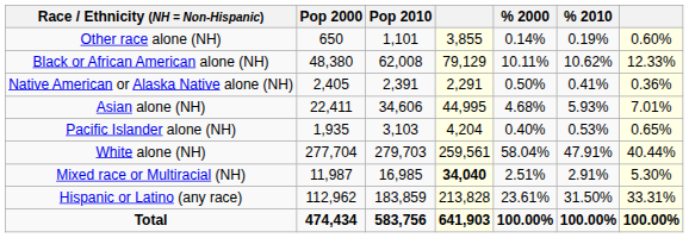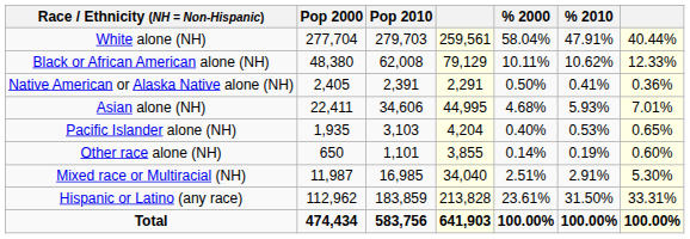 <table class="wikitable" style="text-align:center;">
 <tr>
 <th>Race / Ethnicity <small>(<em>NH = Non-Hispanic</em>)</small></th>
 <th>Pop 2000</th>
 <th>Pop 2010</th>
 <th></th>
 <th>% 2000</th>
 <th>% 2010</th>
 <th></th>
 </tr>
 <tr>
-<td><a href='#'>Other race</a> alone (NH)</td>
-<td>650</td>
-<td>1,101</td>
-<td style="background: #ffffe6; ">3,855</td>
-<td>0.14%</td>
-<td>0.19%</td>
-<td style="background: #ffffe6; ">0.60%</td>
+<td><a href='#'>White</a> alone (NH)</td>
+<td>277,704</td>
+<td>279,703</td>
+<td style="background: #ffffe6; ">259,561</td>
+<td>58.04%</td>
+<td>47.91%</td>
+<td style="background: #ffffe6; ">40.44%</td>
 </tr>
 <tr>
 <td><a href='#'>Black or African American</a> alone (NH)</td>
 <td>48,380</td>
 <td>62,008</td>
 <td style="background: #ffffe6; ">79,129</td>
 <td>10.11%</td>
 <td>10.62%</td>
 <td style="background: #ffffe6; ">12.33%</td>
 </tr>
 <tr>
 <td><a href='#'>Native American</a> or <a href='#'>Alaska Native</a> alone (NH)</td>
 <td>2,405</td>
 <td>2,391</td>
 <td style="background: #ffffe6; ">2,291</td>
 <td>0.50%</td>
 <td>0.41%</td>
 <td style="background: #ffffe6; ">0.36%</td>
 </tr>
 <tr>
 <td><a href='#'>Asian</a> alone (NH)</td>
 <td>22,411</td>
 <td>34,606</td>
 <td style="background: #ffffe6; ">44,995</td>
 <td>4.68%</td>
 <td>5.93%</td>
 <td style="background: #ffffe6; ">7.01%</td>
 </tr>
 <tr>
 <td><a href='#'>Pacific Islander</a> alone (NH)</td>
 <td>1,935</td>
 <td>3,103</td>
 <td style="background: #ffffe6; ">4,204</td>
 <td>0.40%</td>
 <td>0.53%</td>
 <td style="background: #ffffe6; ">0.65%</td>
 </tr>
 <tr>
-<td><a href='#'>White</a> alone (NH)</td>
-<td>277,704</td>
-<td>279,703</td>
-<td style="background: #ffffe6; ">259,561</td>
-<td>58.04%</td>
-<td>47.91%</td>
-<td style="background: #ffffe6; ">40.44%</td>
+<td><a href='#'>Other race</a> alone (NH)</td>
+<td>650</td>
+<td>1,101</td>
+<td style="background: #ffffe6; ">3,855</td>
+<td>0.14%</td>
+<td>0.19%</td>
+<td style="background: #ffffe6; ">0.60%</td>
 </tr>
 <tr>
 <td><a href='#'>Mixed race or Multiracial</a> (NH)</td>
 <td>11,987</td>
 <td>16,985</td>
-<td style="background: #ffffe6; "><strong>34,040</strong></td>
+<td style="background: #ffffe6; ">34,040</td>
 <td>2.51%</td>
 <td>2.91%</td>
 <td style="background: #ffffe6; ">5.30%</td>
 </tr>
 <tr>
 <td><a href='#'>Hispanic or Latino</a> (any race)</td>
 <td>112,962</td>
 <td>183,859</td>
 <td style="background: #ffffe6; ">213,828</td>
 <td>23.61%</td>
 <td>31.50%</td>
 <td style="background: #ffffe6; ">33.31%</td>
 </tr>
 <tr>
 <td><strong>Total</strong></td>
 <td><strong>474,434</strong></td>
 <td><strong>583,756</strong></td>
 <td style="background: #ffffe6; "><strong>641,903</strong></td>
 <td><strong>100.00%</strong></td>
 <td><strong>100.00%</strong></td>
 <td style="background: #ffffe6; "><strong>100.00%</strong></td>
 </tr>
 </table>
